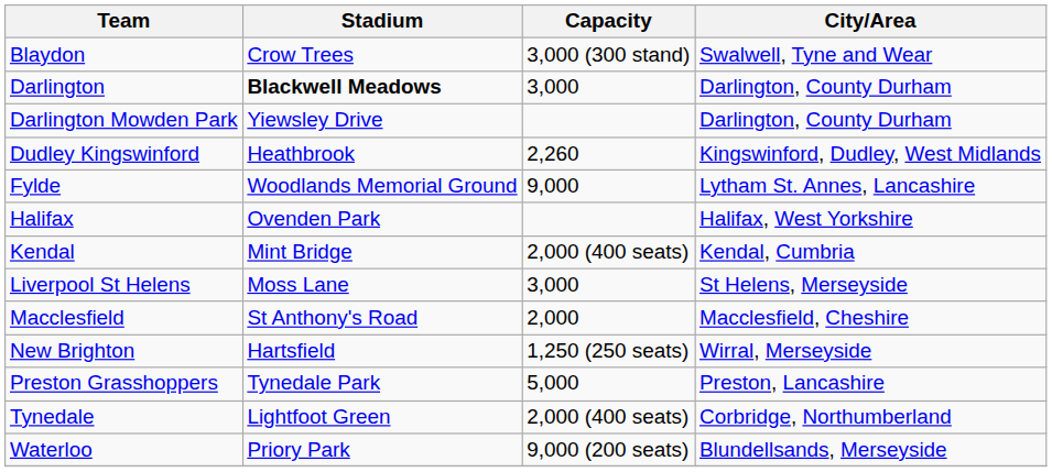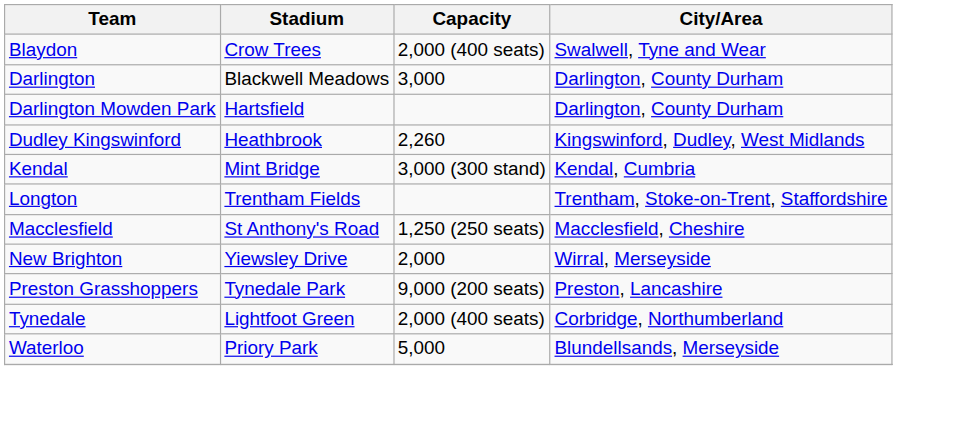 <table class="wikitable sortable">
 <tr>
 <th>Team</th>
 <th>Stadium</th>
 <th>Capacity</th>
 <th>City/Area</th>
 </tr>
 <tr>
 <td><a href='#'>Blaydon</a></td>
 <td><a href='#'>Crow Trees</a></td>
-<td>3,000 (300 stand)</td>
+<td>2,000 (400 seats)</td>
 <td><a href='#'>Swalwell</a>, <a href='#'>Tyne and Wear</a></td>
 </tr>
 <tr>
 <td><a href='#'>Darlington</a></td>
-<td><strong>Blackwell Meadows</strong></td>
+<td>Blackwell Meadows</td>
 <td>3,000</td>
 <td><a href='#'>Darlington</a>, <a href='#'>County Durham</a></td>
 </tr>
 <tr>
 <td><a href='#'>Darlington Mowden Park</a></td>
-<td><a href='#'>Yiewsley Drive</a></td>
+<td><a href='#'>Hartsfield</a></td>
 <td></td>
 <td><a href='#'>Darlington</a>, <a href='#'>County Durham</a></td>
 </tr>
 <tr>
 <td><a href='#'>Dudley Kingswinford</a></td>
 <td><a href='#'>Heathbrook</a></td>
 <td>2,260</td>
 <td><a href='#'>Kingswinford</a>, <a href='#'>Dudley</a>, <a href='#'>West Midlands</a></td>
 </tr>
 <tr>
-<td><a href='#'>Fylde</a></td>
-<td><a href='#'>Woodlands Memorial Ground</a></td>
-<td>9,000</td>
-<td><a href='#'>Lytham St. Annes</a>, <a href='#'>Lancashire</a></td>
-</tr>
-<tr>
-<td><a href='#'>Halifax</a></td>
-<td><a href='#'>Ovenden Park</a></td>
-<td></td>
-<td><a href='#'>Halifax</a>, <a href='#'>West Yorkshire</a></td>
-</tr>
-<tr>
 <td><a href='#'>Kendal</a></td>
 <td><a href='#'>Mint Bridge</a></td>
-<td>2,000 (400 seats)</td>
+<td>3,000 (300 stand)</td>
 <td><a href='#'>Kendal</a>, <a href='#'>Cumbria</a></td>
 </tr>
 <tr>
-<td><a href='#'>Liverpool St Helens</a></td>
-<td><a href='#'>Moss Lane</a></td>
-<td>3,000</td>
-<td><a href='#'>St Helens</a>, <a href='#'>Merseyside</a></td>
+<td><a href='#'>Longton</a></td>
+<td><a href='#'>Trentham Fields</a></td>
+<td></td>
+<td><a href='#'>Trentham</a>, <a href='#'>Stoke-on-Trent</a>, <a href='#'>Staffordshire</a></td>
 </tr>
 <tr>
 <td><a href='#'>Macclesfield</a></td>
 <td><a href='#'>St Anthony's Road</a></td>
-<td>2,000</td>
+<td>1,250 (250 seats)</td>
 <td><a href='#'>Macclesfield</a>, <a href='#'>Cheshire</a></td>
 </tr>
 <tr>
 <td><a href='#'>New Brighton</a></td>
-<td><a href='#'>Hartsfield</a></td>
-<td>1,250 (250 seats)</td>
+<td><a href='#'>Yiewsley Drive</a></td>
+<td>2,000</td>
 <td><a href='#'>Wirral</a>, <a href='#'>Merseyside</a></td>
 </tr>
 <tr>
 <td><a href='#'>Preston Grasshoppers</a></td>
 <td><a href='#'>Tynedale Park</a></td>
-<td>5,000</td>
+<td>9,000 (200 seats)</td>
 <td><a href='#'>Preston</a>, <a href='#'>Lancashire</a></td>
 </tr>
 <tr>
 <td><a href='#'>Tynedale</a></td>
 <td><a href='#'>Lightfoot Green</a></td>
 <td>2,000 (400 seats)</td>
 <td><a href='#'>Corbridge</a>, <a href='#'>Northumberland</a></td>
 </tr>
 <tr>
 <td><a href='#'>Waterloo</a></td>
 <td><a href='#'>Priory Park</a></td>
-<td>9,000 (200 seats)</td>
+<td>5,000</td>
 <td><a href='#'>Blundellsands</a>, <a href='#'>Merseyside</a></td>
 </tr>
 <tr>
 </tr>
 </table>
